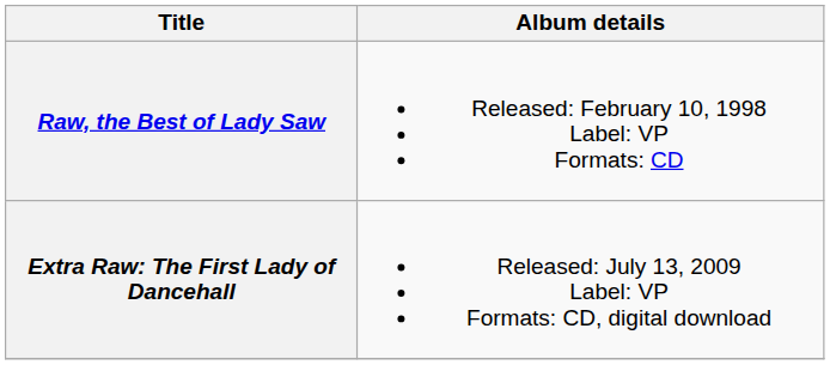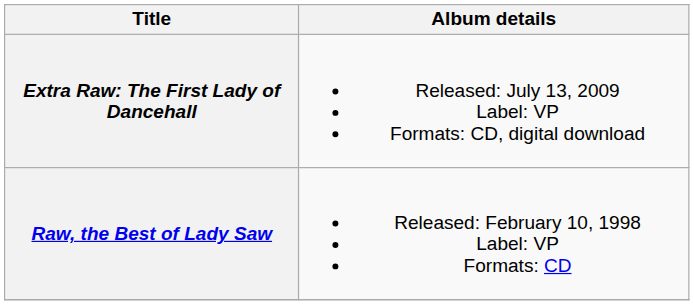 <table class="wikitable plainrowheaders" style="text-align:center;" border="1">
 <tr>
 <th scope="col" rowspan="1" style="width:15em;">Title</th>
 <th scope="col" rowspan="1" style="width:20em;">Album details</th>
 </tr>
 <tr>
+<th scope="row"><em>Extra Raw: The First Lady of Dancehall</em></th>
+<td><br><ul><li>Released: July 13, 2009</li><li>Label: VP</li><li>Formats: CD, digital download</li></ul></td>
+</tr>
+<tr>
 <th scope="row"><em><a href='#'>Raw, the Best of Lady Saw</a></em></th>
 <td><br><ul><li>Released: February 10, 1998</li><li>Label: VP</li><li>Formats: <a href='#'>CD</a></li></ul></td>
 </tr>
 <tr>
-<th scope="row"><em>Extra Raw: The First Lady of Dancehall</em></th>
-<td><br><ul><li>Released: July 13, 2009</li><li>Label: VP</li><li>Formats: CD, digital download</li></ul></td>
-</tr>
-<tr>
 </tr>
 </table>
